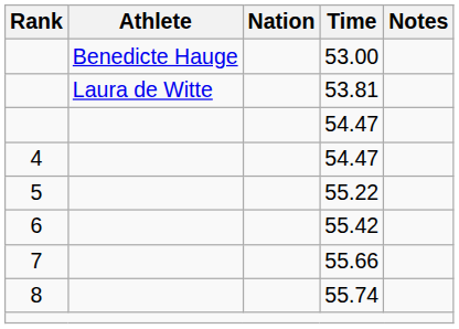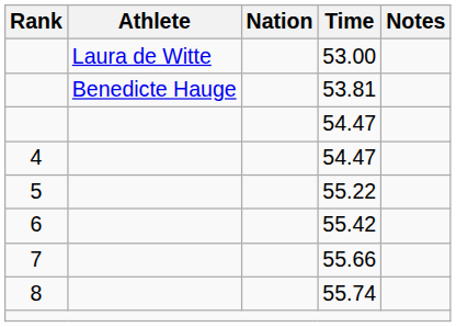 <table class="wikitable sortable" style="text-align:center;">
 <tr>
 <th scope="col" style="width: 10px;">Rank</th>
 <th scope="col">Athlete</th>
 <th scope="col">Nation</th>
 <th scope="col">Time</th>
 <th scope="col">Notes</th>
 </tr>
 <tr>
 <td></td>
-<td align=left><a href='#'>Benedicte Hauge</a></td>
+<td align=left><a href='#'>Laura de Witte</a></td>
 <td align=left></td>
 <td>53.00</td>
 <td></td>
 </tr>
 <tr>
 <td></td>
-<td align=left><a href='#'>Laura de Witte</a></td>
+<td align=left><a href='#'>Benedicte Hauge</a></td>
 <td align=left></td>
 <td>53.81</td>
 <td></td>
 </tr>
 <tr>
 <td></td>
 <td align=left></td>
 <td align=left></td>
 <td>54.47</td>
 <td></td>
 </tr>
 <tr>
 <td>4</td>
 <td align=left></td>
 <td align=left></td>
 <td>54.47</td>
 <td></td>
 </tr>
 <tr>
 <td>5</td>
 <td align=left></td>
 <td align=left></td>
 <td>55.22</td>
 <td></td>
 </tr>
 <tr>
 <td>6</td>
 <td align=left></td>
 <td align=left></td>
 <td>55.42</td>
 <td></td>
 </tr>
 <tr>
 <td>7</td>
 <td align=left></td>
 <td align=left></td>
 <td>55.66</td>
 <td></td>
 </tr>
 <tr>
 <td>8</td>
 <td align=left></td>
 <td align=left></td>
 <td>55.74</td>
 <td></td>
 </tr>
 <tr class="sortbottom">
 <td colspan="5"></td>
 </tr>
 </table>
